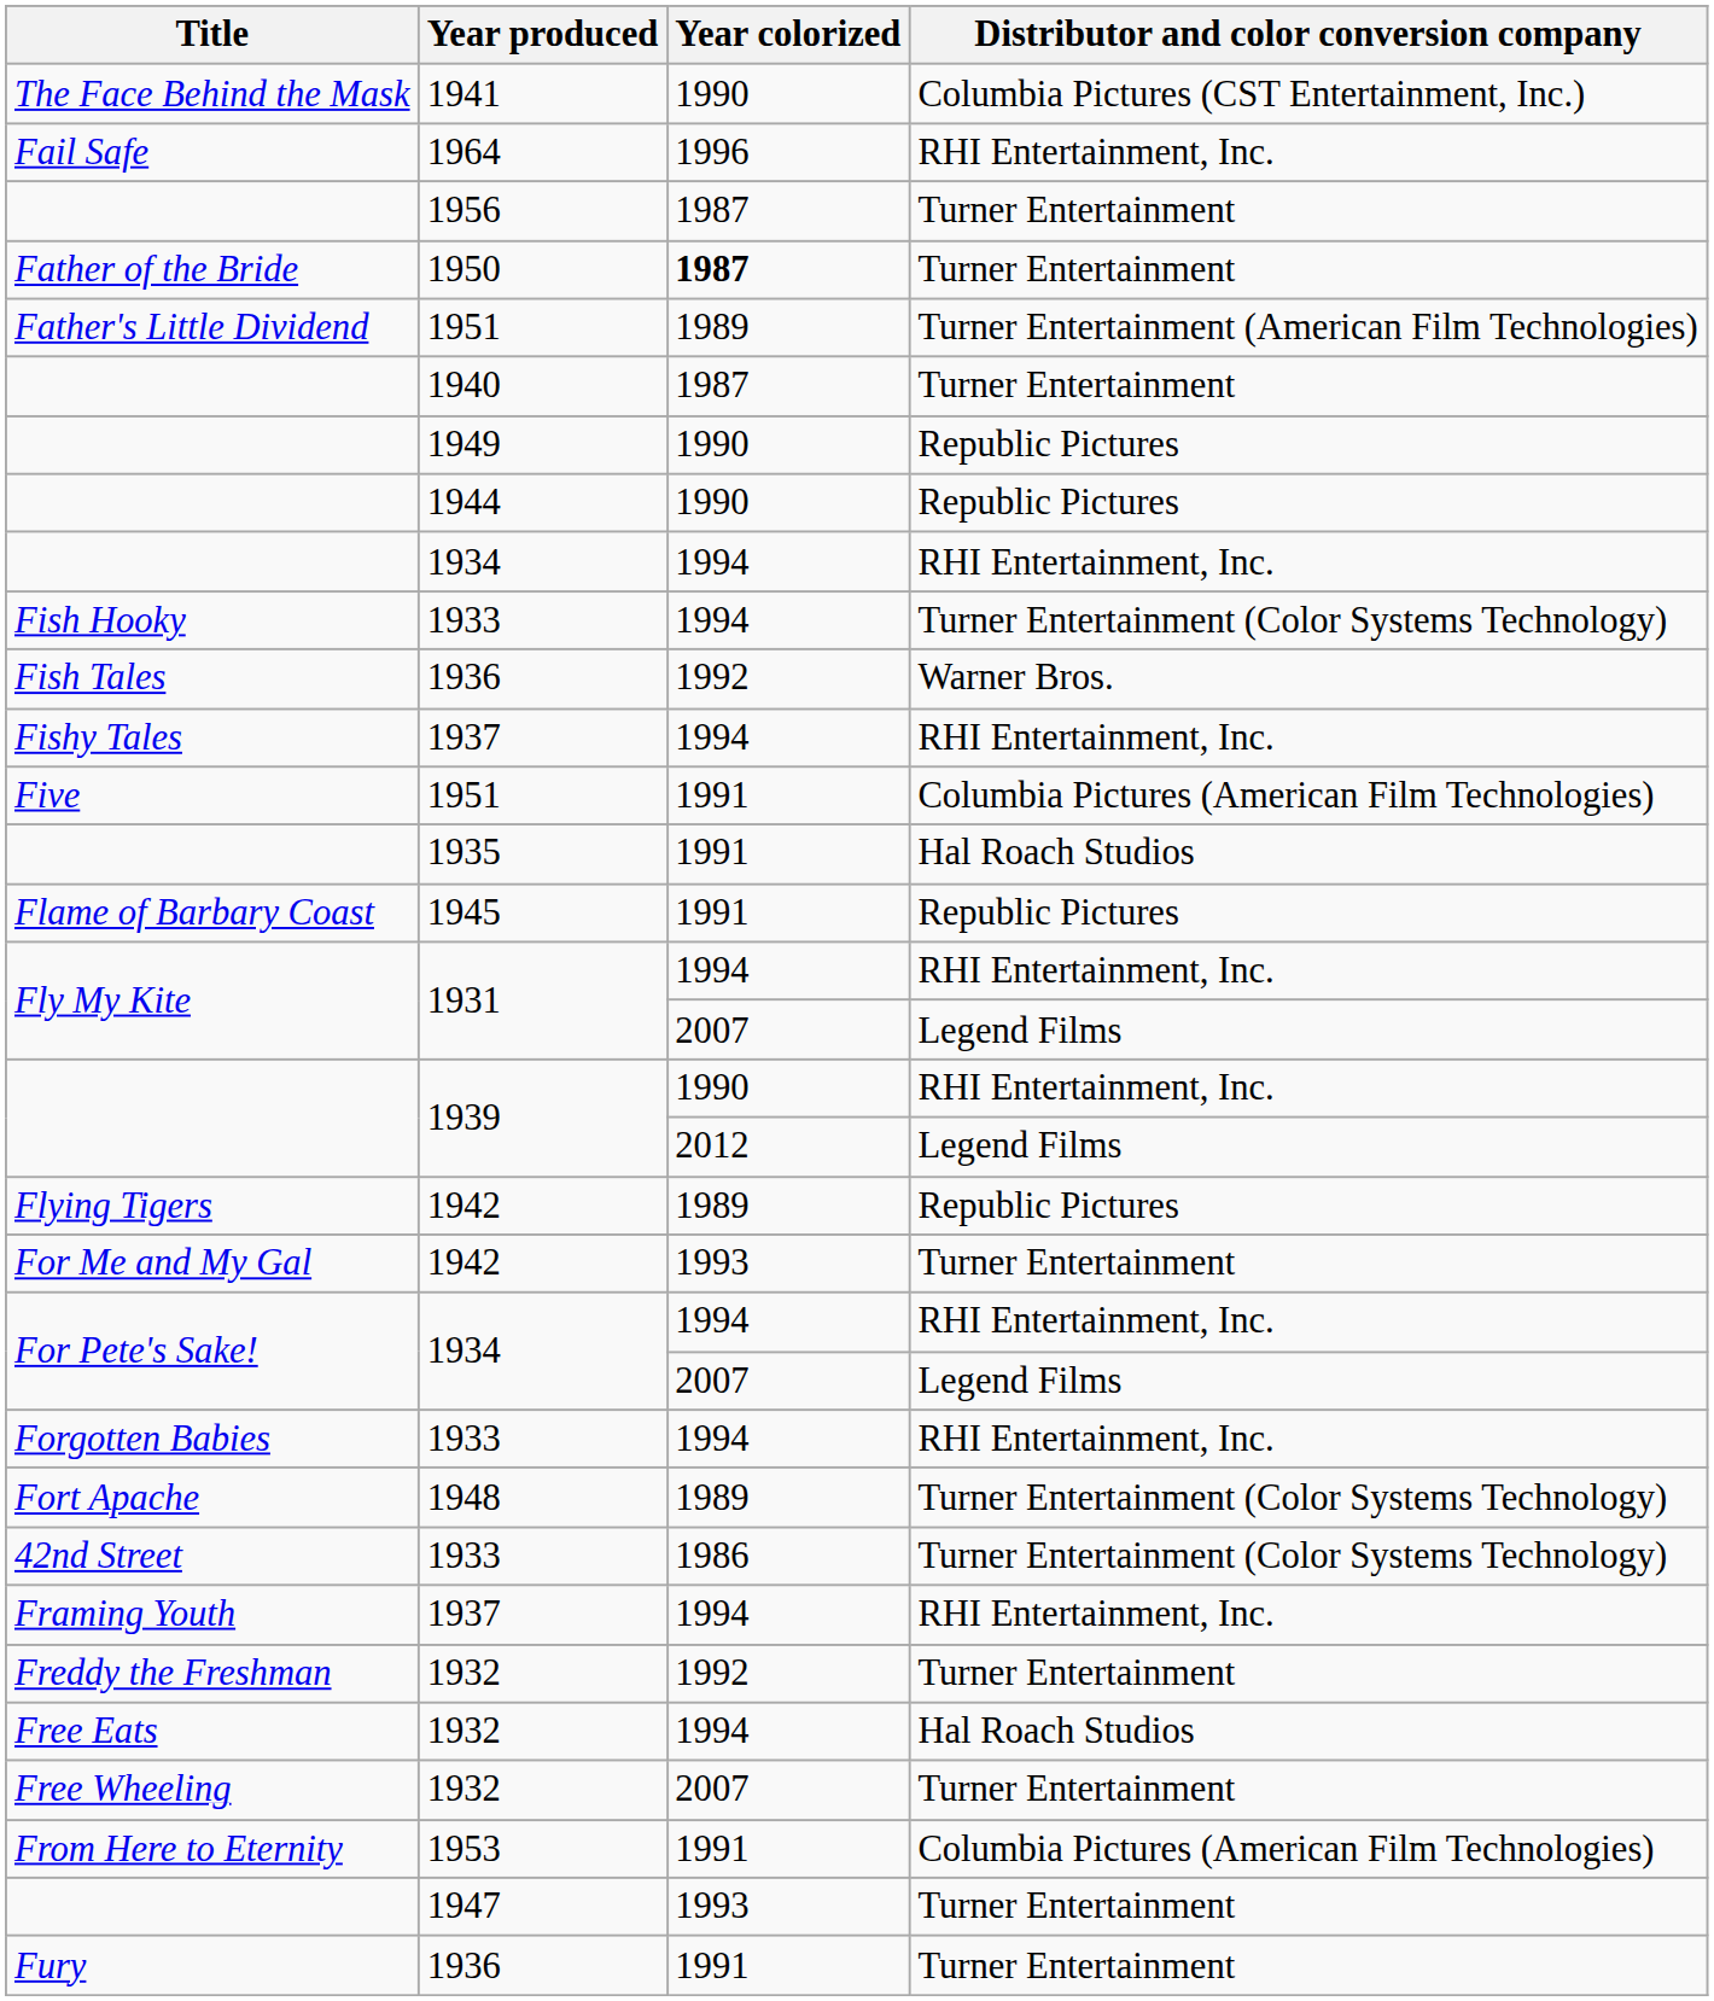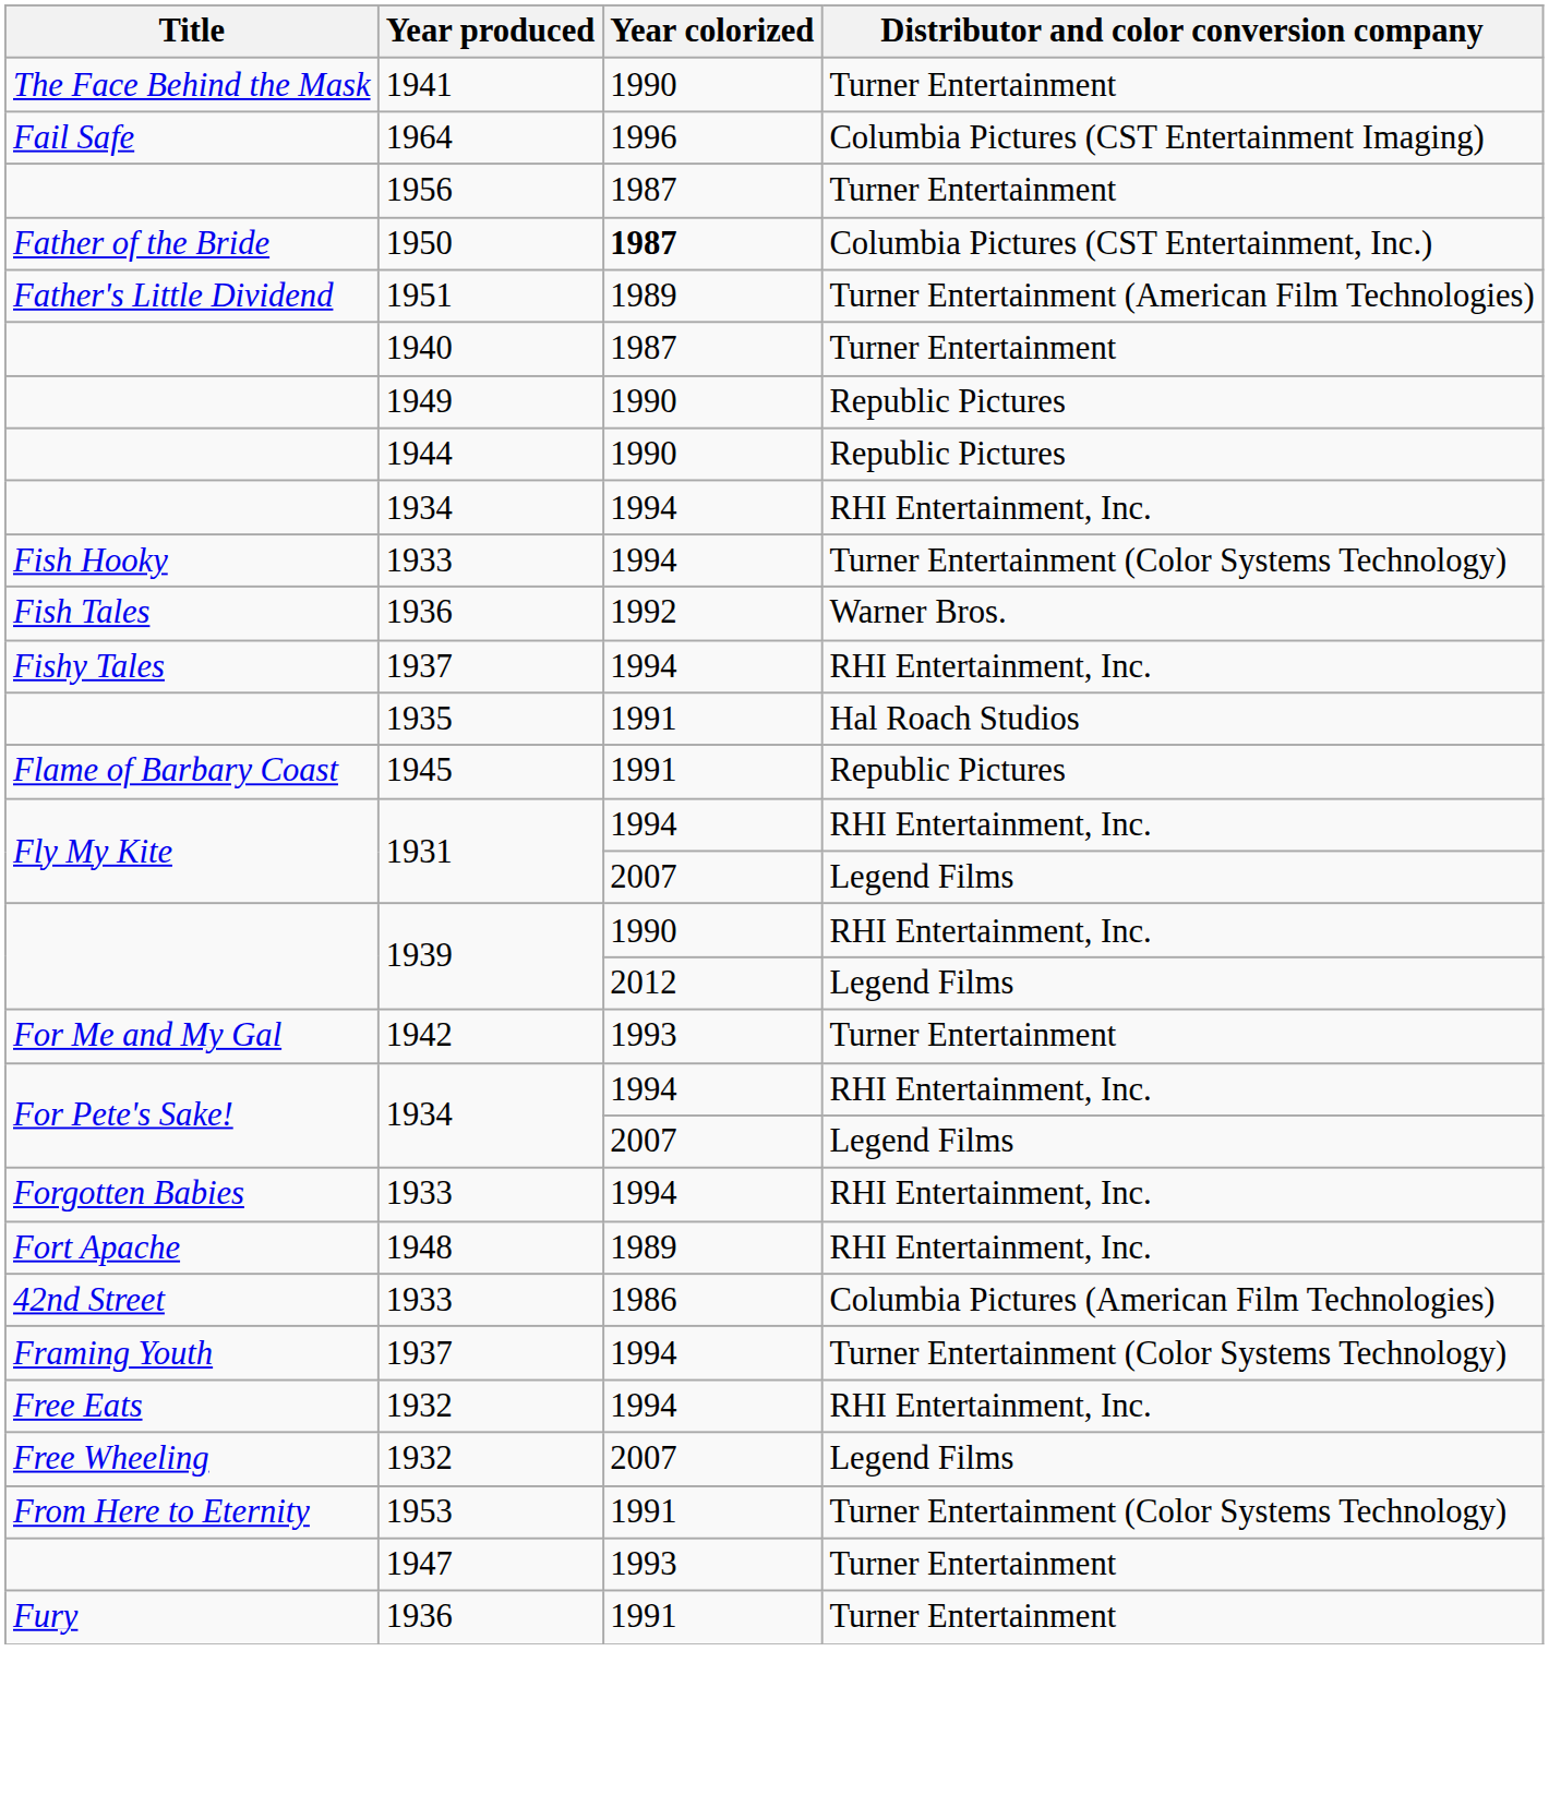 <table class="wikitable sortable">
 <tr>
 <th>Title</th>
 <th>Year produced</th>
 <th>Year colorized</th>
 <th>Distributor and color conversion company</th>
 </tr>
 <tr>
 <td><em><a href='#'>The Face Behind the Mask</a></em></td>
 <td>1941</td>
 <td>1990</td>
-<td>Columbia Pictures (CST Entertainment, Inc.)</td>
+<td>Turner Entertainment</td>
 </tr>
 <tr>
 <td><em><a href='#'>Fail Safe</a></em></td>
 <td>1964</td>
 <td>1996</td>
-<td>RHI Entertainment, Inc.</td>
+<td>Columbia Pictures (CST Entertainment Imaging)</td>
 </tr>
 <tr>
 <td><em></em></td>
 <td>1956</td>
 <td>1987</td>
 <td>Turner Entertainment</td>
 </tr>
 <tr>
 <td><em><a href='#'>Father of the Bride</a></em></td>
 <td>1950</td>
 <td><strong>1987</strong></td>
-<td>Turner Entertainment</td>
+<td>Columbia Pictures (CST Entertainment, Inc.)</td>
 </tr>
 <tr>
 <td><em><a href='#'>Father's Little Dividend</a></em></td>
 <td>1951</td>
 <td>1989</td>
 <td>Turner Entertainment (American Film Technologies)</td>
 </tr>
 <tr>
 <td><em></em></td>
 <td>1940</td>
 <td>1987</td>
 <td>Turner Entertainment</td>
 </tr>
 <tr>
 <td><em></em></td>
 <td>1949</td>
 <td>1990</td>
 <td>Republic Pictures</td>
 </tr>
 <tr>
 <td><em></em></td>
 <td>1944</td>
 <td>1990</td>
 <td>Republic Pictures</td>
 </tr>
 <tr>
 <td><em></em></td>
 <td>1934</td>
 <td>1994</td>
 <td>RHI Entertainment, Inc.</td>
 </tr>
 <tr>
 <td><em><a href='#'>Fish Hooky</a></em></td>
 <td>1933</td>
 <td>1994</td>
 <td>Turner Entertainment (Color Systems Technology)</td>
 </tr>
 <tr>
 <td><em><a href='#'>Fish Tales</a></em></td>
 <td>1936</td>
 <td>1992</td>
 <td>Warner Bros.</td>
 </tr>
 <tr>
 <td><em><a href='#'>Fishy Tales</a></em></td>
 <td>1937</td>
 <td>1994</td>
 <td>RHI Entertainment, Inc.</td>
 </tr>
 <tr>
-<td><em><a href='#'>Five</a></em></td>
-<td>1951</td>
-<td>1991</td>
-<td>Columbia Pictures (American Film Technologies)</td>
-</tr>
-<tr>
 <td><em></em></td>
 <td>1935</td>
 <td>1991</td>
 <td>Hal Roach Studios</td>
 </tr>
 <tr>
 <td><em><a href='#'>Flame of Barbary Coast</a></em></td>
 <td>1945</td>
 <td>1991</td>
 <td>Republic Pictures</td>
 </tr>
 <tr>
 <td rowspan="2"><em><a href='#'>Fly My Kite</a></em></td>
 <td rowspan="2">1931</td>
 <td>1994</td>
 <td>RHI Entertainment, Inc.</td>
 </tr>
 <tr>
 <td>2007</td>
 <td>Legend Films</td>
 </tr>
 <tr>
 <td rowspan="2"><em></em></td>
 <td rowspan="2">1939</td>
 <td>1990</td>
 <td>RHI Entertainment, Inc.</td>
 </tr>
 <tr>
 <td>2012</td>
 <td>Legend Films</td>
 </tr>
 <tr>
-<td><em><a href='#'>Flying Tigers</a></em></td>
-<td>1942</td>
-<td>1989</td>
-<td>Republic Pictures</td>
-</tr>
-<tr>
 <td><em><a href='#'>For Me and My Gal</a></em></td>
 <td>1942</td>
 <td>1993</td>
 <td>Turner Entertainment</td>
 </tr>
 <tr>
 <td rowspan="2"><em><a href='#'>For Pete's Sake!</a></em></td>
 <td rowspan="2">1934</td>
 <td>1994</td>
 <td>RHI Entertainment, Inc.</td>
 </tr>
 <tr>
 <td>2007</td>
 <td>Legend Films</td>
 </tr>
 <tr>
 <td><em><a href='#'>Forgotten Babies</a></em></td>
 <td>1933</td>
 <td>1994</td>
 <td>RHI Entertainment, Inc.</td>
 </tr>
 <tr>
 <td><em><a href='#'>Fort Apache</a></em></td>
 <td>1948</td>
 <td>1989</td>
-<td>Turner Entertainment (Color Systems Technology)</td>
+<td>RHI Entertainment, Inc.</td>
 </tr>
 <tr>
 <td><em><a href='#'>42nd Street</a></em></td>
 <td>1933</td>
 <td>1986</td>
-<td>Turner Entertainment (Color Systems Technology)</td>
+<td>Columbia Pictures (American Film Technologies)</td>
 </tr>
 <tr>
 <td><em><a href='#'>Framing Youth</a></em></td>
 <td>1937</td>
 <td>1994</td>
-<td>RHI Entertainment, Inc.</td>
-</tr>
-<tr>
-<td><em><a href='#'>Freddy the Freshman</a></em></td>
-<td>1932</td>
-<td>1992</td>
-<td>Turner Entertainment</td>
+<td>Turner Entertainment (Color Systems Technology)</td>
 </tr>
 <tr>
 <td><em><a href='#'>Free Eats</a></em></td>
 <td>1932</td>
 <td>1994</td>
-<td>Hal Roach Studios</td>
+<td>RHI Entertainment, Inc.</td>
 </tr>
 <tr>
 <td><em><a href='#'>Free Wheeling</a></em></td>
 <td>1932</td>
 <td>2007</td>
-<td>Turner Entertainment</td>
+<td>Legend Films</td>
 </tr>
 <tr>
 <td><em><a href='#'>From Here to Eternity</a></em></td>
 <td>1953</td>
 <td>1991</td>
-<td>Columbia Pictures (American Film Technologies)</td>
+<td>Turner Entertainment (Color Systems Technology)</td>
 </tr>
 <tr>
 <td><em></em></td>
 <td>1947</td>
 <td>1993</td>
 <td>Turner Entertainment</td>
 </tr>
 <tr>
 <td><em><a href='#'>Fury</a></em></td>
 <td>1936</td>
 <td>1991</td>
 <td>Turner Entertainment</td>
 </tr>
 </table>
